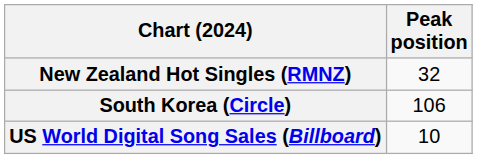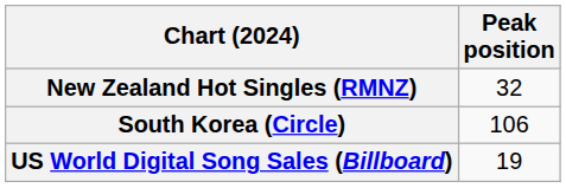 <table class="wikitable sortable plainrowheaders" style="text-align:center">
 <tr>
 <th scope="col">Chart (2024)</th>
 <th scope="col">Peak<br>position</th>
 </tr>
 <tr>
 <th scope="row">New Zealand Hot Singles (<a href='#'>RMNZ</a>)</th>
 <td>32</td>
 </tr>
 <tr>
 <th scope="row">South Korea (<a href='#'>Circle</a>)</th>
 <td>106</td>
 </tr>
 <tr>
 <th scope="row">US <a href='#'>World Digital Song Sales</a> (<em><a href='#'>Billboard</a></em>)</th>
-<td>10</td>
+<td>19</td>
 </tr>
 </table>
